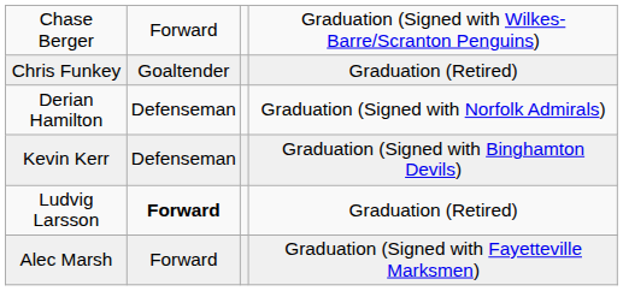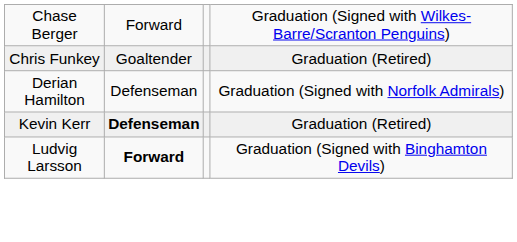 <table class="wikitable" width="60%">
 <tr align="center" bgcolor="">
 <td>Chase Berger</td>
 <td>Forward</td>
 <td></td>
 <td>Graduation (Signed with <a href='#'>Wilkes-Barre/Scranton Penguins</a>)</td>
 </tr>
 <tr align="center" bgcolor="f0f0f0">
 <td>Chris Funkey</td>
 <td>Goaltender</td>
 <td></td>
 <td>Graduation (Retired)</td>
 </tr>
 <tr align="center" bgcolor="">
 <td>Derian Hamilton</td>
 <td>Defenseman</td>
 <td></td>
 <td>Graduation (Signed with <a href='#'>Norfolk Admirals</a>)</td>
 </tr>
 <tr align="center" bgcolor="f0f0f0">
 <td>Kevin Kerr</td>
-<td>Defenseman</td>
+<td><strong>Defenseman</strong></td>
 <td></td>
-<td>Graduation (Signed with <a href='#'>Binghamton Devils</a>)</td>
+<td>Graduation (Retired)</td>
 </tr>
 <tr align="center" bgcolor="">
 <td>Ludvig Larsson</td>
 <td><strong>Forward</strong></td>
 <td></td>
-<td>Graduation (Retired)</td>
-</tr>
-<tr align="center" bgcolor="f0f0f0">
-<td>Alec Marsh</td>
-<td>Forward</td>
-<td></td>
-<td>Graduation (Signed with <a href='#'>Fayetteville Marksmen</a>)</td>
+<td>Graduation (Signed with <a href='#'>Binghamton Devils</a>)</td>
 </tr>
 </table>
